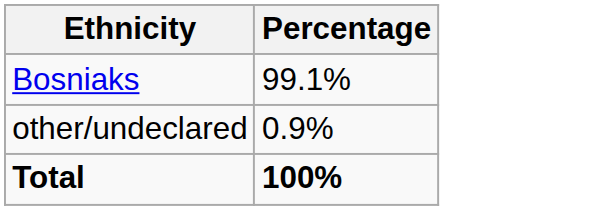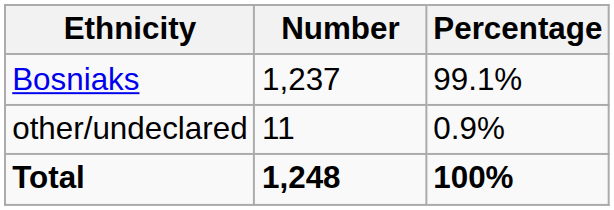 <table class="wikitable">
 <tr>
 <th width="100px">Ethnicity</th>
+<th width="80px">Number</th>
 <th width="80px">Percentage</th>
 </tr>
 <tr>
 <td><a href='#'>Bosniaks</a></td>
+<td>1,237</td>
 <td>99.1%</td>
 </tr>
 <tr>
 <td>other/undeclared</td>
+<td>11</td>
 <td>0.9%</td>
 </tr>
 <tr>
 <td><strong>Total</strong></td>
+<td><strong>1,248</strong></td>
 <td><strong>100%</strong></td>
 </tr>
 </table>
